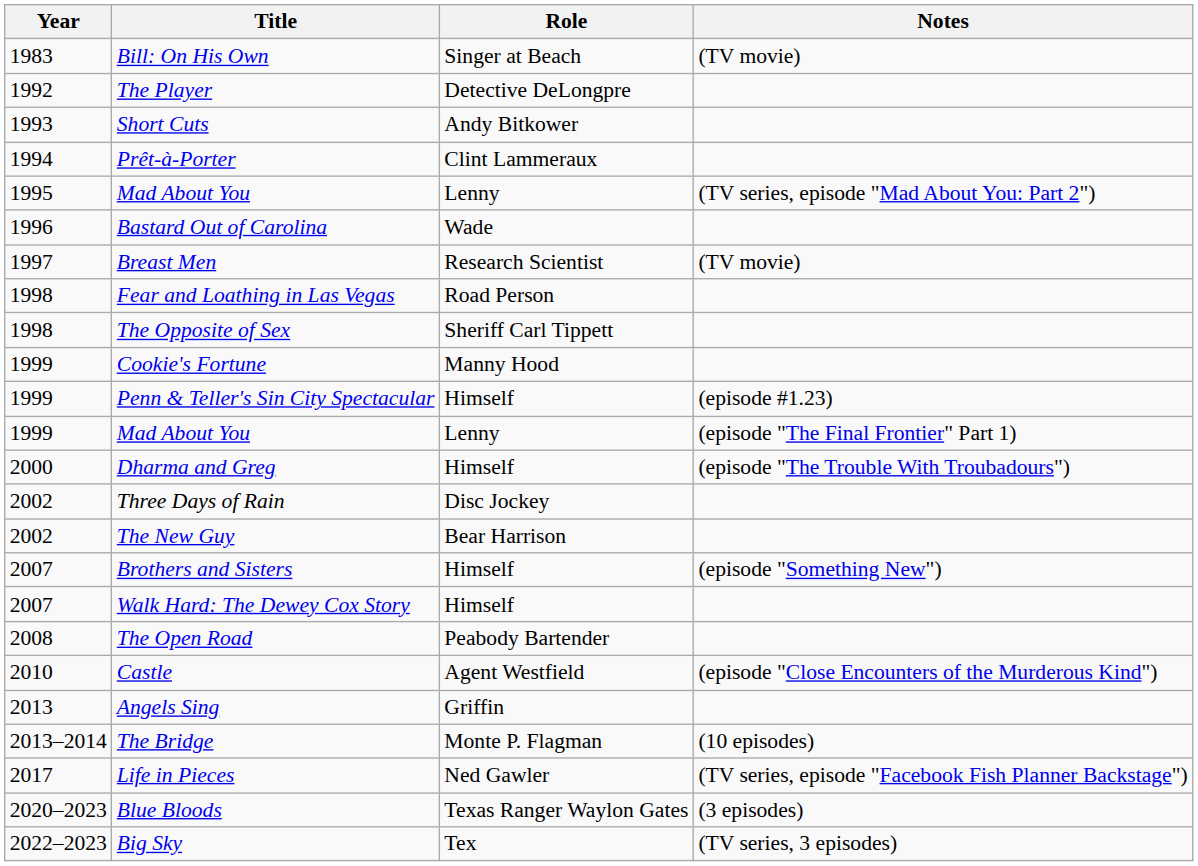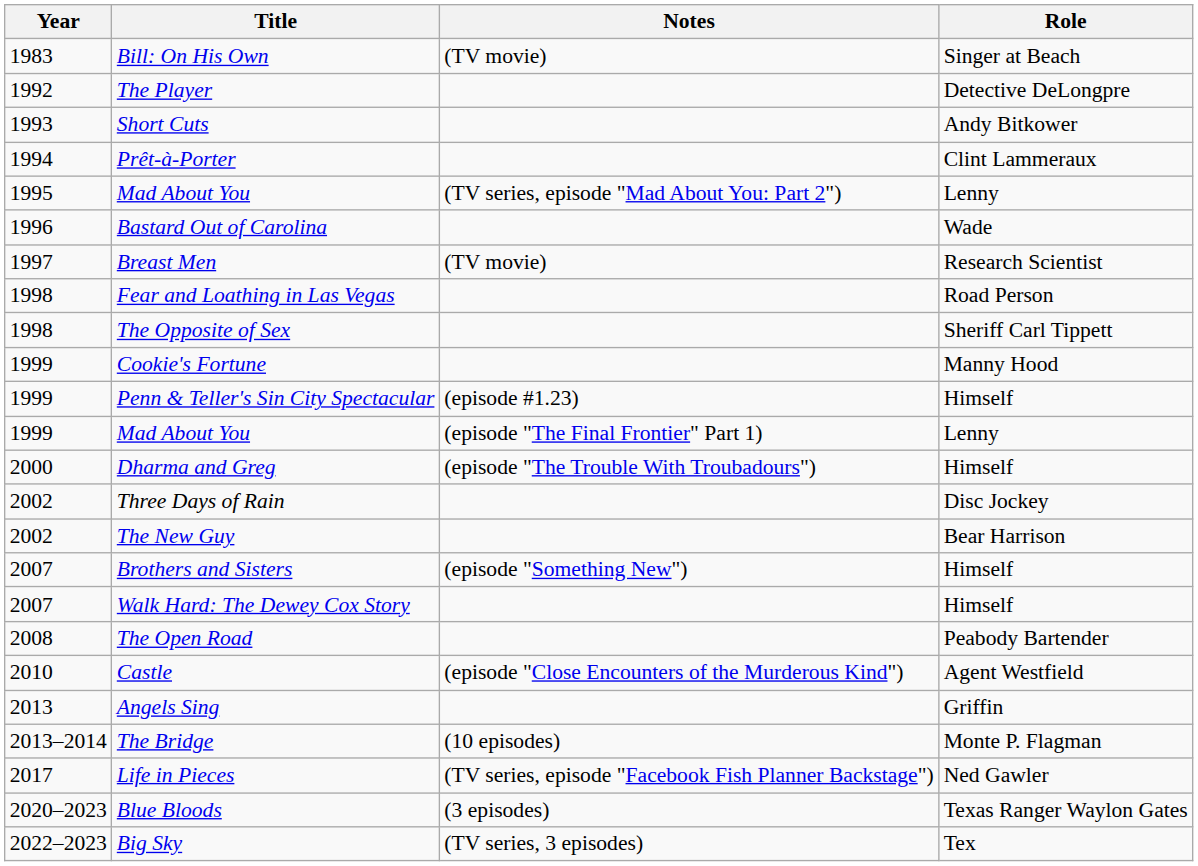 <table class="wikitable">
 <tr>
 <th>Year</th>
 <th>Title</th>
+<th>Notes</th>
 <th>Role</th>
-<th>Notes</th>
 </tr>
 <tr>
 <td>1983</td>
 <td><em><a href='#'>Bill: On His Own</a></em></td>
+<td>(TV movie)</td>
 <td>Singer at Beach</td>
-<td>(TV movie)</td>
 </tr>
 <tr>
 <td>1992</td>
 <td><em><a href='#'>The Player</a></em></td>
+<td></td>
 <td>Detective DeLongpre</td>
-<td></td>
 </tr>
 <tr>
 <td>1993</td>
 <td><em><a href='#'>Short Cuts</a></em></td>
+<td></td>
 <td>Andy Bitkower</td>
-<td></td>
 </tr>
 <tr>
 <td>1994</td>
 <td><em><a href='#'>Prêt-à-Porter</a></em></td>
+<td></td>
 <td>Clint Lammeraux</td>
-<td></td>
 </tr>
 <tr>
 <td>1995</td>
 <td><em><a href='#'>Mad About You</a></em></td>
+<td>(TV series, episode "<a href='#'>Mad About You: Part 2</a>")</td>
 <td>Lenny</td>
-<td>(TV series, episode "<a href='#'>Mad About You: Part 2</a>")</td>
 </tr>
 <tr>
 <td>1996</td>
 <td><em><a href='#'>Bastard Out of Carolina</a></em></td>
+<td></td>
 <td>Wade</td>
-<td></td>
 </tr>
 <tr>
 <td>1997</td>
 <td><em><a href='#'>Breast Men</a></em></td>
+<td>(TV movie)</td>
 <td>Research Scientist</td>
-<td>(TV movie)</td>
 </tr>
 <tr>
 <td>1998</td>
 <td><em><a href='#'>Fear and Loathing in Las Vegas</a></em></td>
+<td></td>
 <td>Road Person</td>
-<td></td>
 </tr>
 <tr>
 <td>1998</td>
 <td><em><a href='#'>The Opposite of Sex</a></em></td>
+<td></td>
 <td>Sheriff Carl Tippett</td>
-<td></td>
 </tr>
 <tr>
 <td>1999</td>
 <td><em><a href='#'>Cookie's Fortune</a></em></td>
+<td></td>
 <td>Manny Hood</td>
-<td></td>
 </tr>
 <tr>
 <td>1999</td>
 <td><em><a href='#'>Penn & Teller's Sin City Spectacular</a></em></td>
+<td>(episode #1.23)</td>
 <td>Himself</td>
-<td>(episode #1.23)</td>
 </tr>
 <tr>
 <td>1999</td>
 <td><em><a href='#'>Mad About You</a></em></td>
+<td>(episode "<a href='#'>The Final Frontier</a>" Part 1)</td>
 <td>Lenny</td>
-<td>(episode "<a href='#'>The Final Frontier</a>" Part 1)</td>
 </tr>
 <tr>
 <td>2000</td>
 <td><em><a href='#'>Dharma and Greg</a></em></td>
+<td>(episode "<a href='#'>The Trouble With Troubadours</a>")</td>
 <td>Himself</td>
-<td>(episode "<a href='#'>The Trouble With Troubadours</a>")</td>
 </tr>
 <tr>
 <td>2002</td>
 <td><em>Three Days of Rain</em></td>
+<td></td>
 <td>Disc Jockey</td>
-<td></td>
 </tr>
 <tr>
 <td>2002</td>
 <td><em><a href='#'>The New Guy</a></em></td>
+<td></td>
 <td>Bear Harrison</td>
-<td></td>
 </tr>
 <tr>
 <td>2007</td>
 <td><em><a href='#'>Brothers and Sisters</a></em></td>
+<td>(episode "<a href='#'>Something New</a>")</td>
 <td>Himself</td>
-<td>(episode "<a href='#'>Something New</a>")</td>
 </tr>
 <tr>
 <td>2007</td>
 <td><em><a href='#'>Walk Hard: The Dewey Cox Story</a></em></td>
+<td></td>
 <td>Himself</td>
-<td></td>
 </tr>
 <tr>
 <td>2008</td>
 <td><em><a href='#'>The Open Road</a></em></td>
+<td></td>
 <td>Peabody Bartender</td>
-<td></td>
 </tr>
 <tr>
 <td>2010</td>
 <td><em><a href='#'>Castle</a></em></td>
+<td>(episode "<a href='#'>Close Encounters of the Murderous Kind</a>")</td>
 <td>Agent Westfield</td>
-<td>(episode "<a href='#'>Close Encounters of the Murderous Kind</a>")</td>
 </tr>
 <tr>
 <td>2013</td>
 <td><em><a href='#'>Angels Sing</a></em></td>
+<td></td>
 <td>Griffin</td>
-<td></td>
 </tr>
 <tr>
 <td>2013–2014</td>
 <td><em><a href='#'>The Bridge</a></em></td>
+<td>(10 episodes)</td>
 <td>Monte P. Flagman</td>
-<td>(10 episodes)</td>
 </tr>
 <tr>
 <td>2017</td>
 <td><em><a href='#'>Life in Pieces</a></em></td>
+<td>(TV series, episode "<a href='#'>Facebook Fish Planner Backstage</a>")</td>
 <td>Ned Gawler</td>
-<td>(TV series, episode "<a href='#'>Facebook Fish Planner Backstage</a>")</td>
 </tr>
 <tr>
 <td>2020–2023</td>
 <td><em><a href='#'>Blue Bloods</a></em></td>
+<td>(3 episodes)</td>
 <td>Texas Ranger Waylon Gates</td>
-<td>(3 episodes)</td>
 </tr>
 <tr>
 <td>2022–2023</td>
 <td><em><a href='#'>Big Sky</a></em></td>
+<td>(TV series, 3 episodes)</td>
 <td>Tex</td>
-<td>(TV series, 3 episodes)</td>
 </tr>
 </table>
